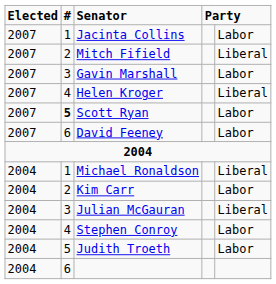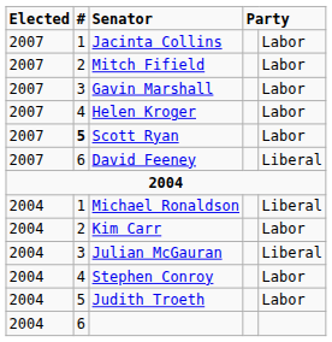 <table class="wikitable" style="float:right">
 <tr>
 <td><strong>Elected</strong></td>
 <td><strong>#</strong></td>
 <td><strong>Senator</strong></td>
 <td colspan="2"><strong>Party</strong></td>
 </tr>
 <tr>
 <td>2007</td>
 <td>1</td>
 <td><a href='#'>Jacinta Collins</a></td>
 <td> </td>
 <td>Labor</td>
 </tr>
 <tr>
 <td>2007</td>
 <td>2</td>
 <td><a href='#'>Mitch Fifield</a></td>
 <td> </td>
-<td>Liberal</td>
+<td>Labor</td>
 </tr>
 <tr>
 <td>2007</td>
 <td>3</td>
 <td><a href='#'>Gavin Marshall</a></td>
 <td> </td>
 <td>Labor</td>
 </tr>
 <tr>
 <td>2007</td>
 <td>4</td>
 <td><a href='#'>Helen Kroger</a></td>
 <td> </td>
-<td>Liberal</td>
+<td>Labor</td>
 </tr>
 <tr>
 <td>2007</td>
 <td><strong>5</strong></td>
 <td><a href='#'>Scott Ryan</a></td>
 <td> </td>
 <td>Labor</td>
 </tr>
 <tr>
 <td>2007</td>
 <td>6</td>
 <td><a href='#'>David Feeney</a></td>
 <td> </td>
-<td>Labor</td>
+<td>Liberal</td>
 </tr>
 <tr>
 <td colspan="5" align="center"><strong>2004</strong></td>
 </tr>
 <tr>
 <td>2004</td>
 <td>1</td>
 <td><a href='#'>Michael Ronaldson</a></td>
 <td> </td>
 <td>Liberal</td>
 </tr>
 <tr>
 <td>2004</td>
 <td>2</td>
 <td><a href='#'>Kim Carr</a></td>
 <td> </td>
 <td>Labor</td>
 </tr>
 <tr>
 <td>2004</td>
 <td>3</td>
 <td><a href='#'>Julian McGauran</a></td>
 <td> </td>
 <td>Liberal</td>
 </tr>
 <tr>
 <td>2004</td>
 <td>4</td>
 <td><a href='#'>Stephen Conroy</a></td>
 <td> </td>
 <td>Labor</td>
 </tr>
 <tr>
 <td>2004</td>
 <td>5</td>
 <td><a href='#'>Judith Troeth</a></td>
 <td> </td>
 <td>Labor</td>
 </tr>
 <tr>
 <td>2004</td>
 <td>6</td>
 <td></td>
 <td> </td>
 <td></td>
 </tr>
 </table>
